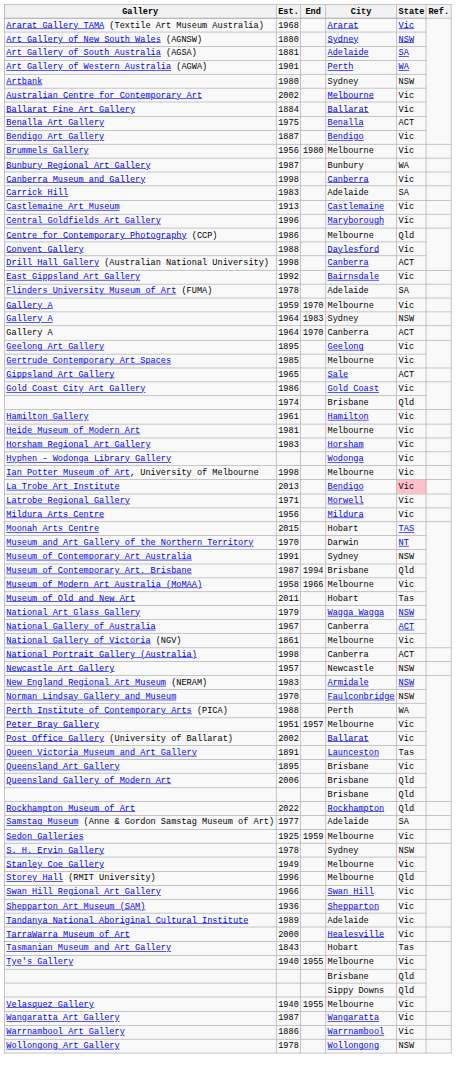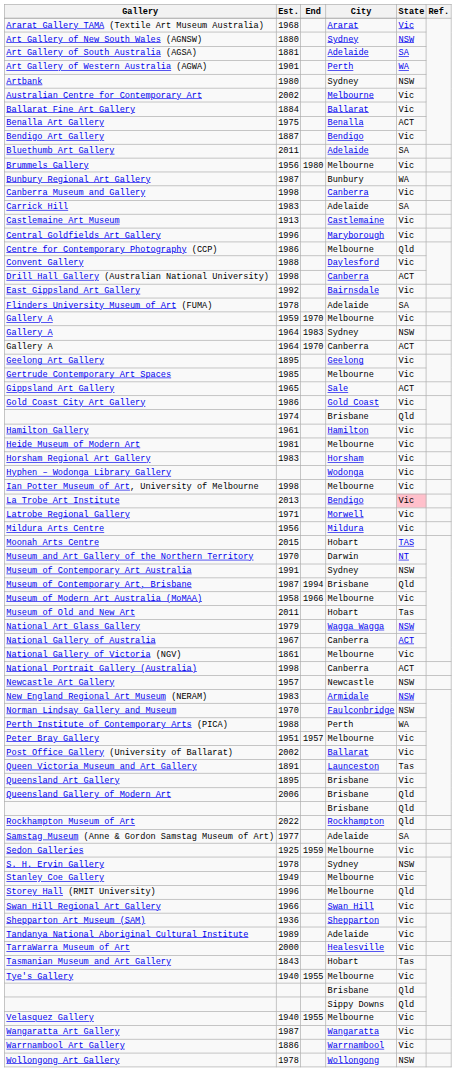 <table class="wikitable sortable">
 <tr>
 <th>Gallery</th>
 <th>Est.</th>
 <th>End</th>
 <th>City</th>
 <th>State</th>
 <th>Ref.</th>
 </tr>
 <tr>
 </tr>
 <tr>
 <td><a href='#'>Ararat Gallery TAMA</a> (Textile Art Museum Australia)</td>
 <td>1968</td>
 <td></td>
 <td><a href='#'>Ararat</a></td>
 <td><a href='#'>Vic</a></td>
 </tr>
 <tr>
 <td><a href='#'>Art Gallery of New South Wales</a> (AGNSW)</td>
 <td>1880</td>
 <td></td>
 <td><a href='#'>Sydney</a></td>
 <td><a href='#'>NSW</a></td>
 </tr>
 <tr>
 <td><a href='#'>Art Gallery of South Australia</a> (AGSA)</td>
 <td>1881</td>
 <td></td>
 <td><a href='#'>Adelaide</a></td>
 <td><a href='#'>SA</a></td>
 </tr>
 <tr>
 <td><a href='#'>Art Gallery of Western Australia</a> (AGWA)</td>
 <td>1901</td>
 <td></td>
 <td><a href='#'>Perth</a></td>
 <td><a href='#'>WA</a></td>
 </tr>
 <tr>
 <td><a href='#'>Artbank</a></td>
 <td>1980</td>
 <td></td>
 <td>Sydney</td>
 <td>NSW</td>
 </tr>
 <tr>
 <td><a href='#'>Australian Centre for Contemporary Art</a></td>
 <td>2002</td>
 <td></td>
 <td><a href='#'>Melbourne</a></td>
 <td>Vic</td>
 </tr>
 <tr>
 <td><a href='#'>Ballarat Fine Art Gallery</a></td>
 <td>1884</td>
 <td></td>
 <td><a href='#'>Ballarat</a></td>
 <td>Vic</td>
 </tr>
 <tr>
 <td><a href='#'>Benalla Art Gallery</a></td>
 <td>1975</td>
 <td></td>
 <td><a href='#'>Benalla</a></td>
 <td>ACT</td>
 </tr>
 <tr>
 <td><a href='#'>Bendigo Art Gallery</a></td>
 <td>1887</td>
 <td></td>
 <td><a href='#'>Bendigo</a></td>
 <td>Vic</td>
+</tr>
+<tr>
+<td><a href='#'>Bluethumb Art Gallery</a></td>
+<td>2011</td>
+<td></td>
+<td><a href='#'>Adelaide</a></td>
+<td>SA</td>
+<td></td>
 </tr>
 <tr>
 <td><a href='#'>Brummels Gallery</a></td>
 <td>1956</td>
 <td>1980</td>
 <td>Melbourne</td>
 <td>Vic</td>
 <td></td>
 </tr>
 <tr>
 <td><a href='#'>Bunbury Regional Art Gallery</a></td>
 <td>1987</td>
 <td></td>
 <td>Bunbury</td>
 <td>WA</td>
 <td></td>
 </tr>
 <tr>
 <td><a href='#'>Canberra Museum and Gallery</a></td>
 <td>1998</td>
 <td></td>
 <td><a href='#'>Canberra</a></td>
 <td>Vic</td>
 </tr>
 <tr>
 <td><a href='#'>Carrick Hill</a></td>
 <td>1983</td>
 <td></td>
 <td>Adelaide</td>
 <td>SA</td>
 <td></td>
 </tr>
 <tr>
 <td><a href='#'>Castlemaine Art Museum</a></td>
 <td>1913</td>
 <td></td>
 <td><a href='#'>Castlemaine</a></td>
 <td>Vic</td>
 <td></td>
 </tr>
 <tr>
 <td><a href='#'>Central Goldfields Art Gallery</a></td>
 <td>1996</td>
 <td></td>
 <td><a href='#'>Maryborough</a></td>
 <td>Vic</td>
 <td></td>
 </tr>
 <tr>
 <td><a href='#'>Centre for Contemporary Photography</a> (CCP)</td>
 <td>1986</td>
 <td></td>
 <td>Melbourne</td>
 <td>Qld</td>
 </tr>
 <tr>
 <td><a href='#'>Convent Gallery</a></td>
 <td>1988</td>
 <td></td>
 <td><a href='#'>Daylesford</a></td>
 <td>Vic</td>
 </tr>
 <tr>
 <td><a href='#'>Drill Hall Gallery</a> (Australian National University)</td>
 <td>1998</td>
 <td></td>
 <td><a href='#'>Canberra</a></td>
 <td>ACT</td>
 </tr>
 <tr>
 <td><a href='#'>East Gippsland Art Gallery</a></td>
 <td>1992</td>
 <td></td>
 <td><a href='#'>Bairnsdale</a></td>
 <td>Vic</td>
 <td></td>
 </tr>
 <tr>
 <td><a href='#'>Flinders University Museum of Art</a> (FUMA)</td>
 <td>1978</td>
 <td></td>
 <td>Adelaide</td>
 <td>SA</td>
 </tr>
 <tr>
 <td><a href='#'>Gallery A</a></td>
 <td>1959</td>
 <td>1970</td>
 <td>Melbourne</td>
 <td>Vic</td>
 <td></td>
 </tr>
 <tr>
 <td><a href='#'>Gallery A</a></td>
 <td>1964</td>
 <td>1983</td>
 <td>Sydney</td>
 <td>NSW</td>
 <td></td>
 </tr>
 <tr>
 <td>Gallery A</td>
 <td>1964</td>
 <td>1970</td>
 <td>Canberra</td>
 <td>ACT</td>
 <td></td>
 </tr>
 <tr>
 <td><a href='#'>Geelong Art Gallery</a></td>
 <td>1895</td>
 <td></td>
 <td><a href='#'>Geelong</a></td>
 <td>Vic</td>
 </tr>
 <tr>
 <td><a href='#'>Gertrude Contemporary Art Spaces</a></td>
 <td>1985</td>
 <td></td>
 <td>Melbourne</td>
 <td>Vic</td>
 </tr>
 <tr>
 <td><a href='#'>Gippsland Art Gallery</a></td>
 <td>1965</td>
 <td></td>
 <td><a href='#'>Sale</a></td>
 <td>ACT</td>
 <td></td>
 </tr>
 <tr>
 <td><a href='#'>Gold Coast City Art Gallery</a></td>
 <td>1986</td>
 <td></td>
 <td><a href='#'>Gold Coast</a></td>
 <td>Vic</td>
 </tr>
 <tr>
 <td></td>
 <td>1974</td>
 <td></td>
 <td>Brisbane</td>
 <td>Qld</td>
 </tr>
 <tr>
 <td><a href='#'>Hamilton Gallery</a></td>
 <td>1961</td>
 <td></td>
 <td><a href='#'>Hamilton</a></td>
 <td>Vic</td>
 <td></td>
 </tr>
 <tr>
 <td><a href='#'>Heide Museum of Modern Art</a></td>
 <td>1981</td>
 <td></td>
 <td>Melbourne</td>
 <td>Vic</td>
 </tr>
 <tr>
 <td><a href='#'>Horsham Regional Art Gallery</a></td>
 <td>1983</td>
 <td></td>
 <td><a href='#'>Horsham</a></td>
 <td>Vic</td>
 <td></td>
 </tr>
 <tr>
 <td><a href='#'>Hyphen – Wodonga Library Gallery</a></td>
 <td></td>
 <td></td>
 <td><a href='#'>Wodonga</a></td>
 <td>Vic</td>
 <td></td>
 </tr>
 <tr>
 <td><a href='#'>Ian Potter Museum of Art</a>, University of Melbourne</td>
 <td>1998</td>
 <td></td>
 <td>Melbourne</td>
 <td>Vic</td>
 </tr>
 <tr>
 <td><a href='#'>La Trobe Art Institute</a></td>
 <td>2013</td>
 <td></td>
 <td><a href='#'>Bendigo</a></td>
 <td style="background: pink;">Vic</td>
 <td></td>
 </tr>
 <tr>
 <td><a href='#'>Latrobe Regional Gallery</a></td>
 <td>1971</td>
 <td></td>
 <td><a href='#'>Morwell</a></td>
 <td>Vic</td>
 <td></td>
 </tr>
 <tr>
 <td><a href='#'>Mildura Arts Centre</a></td>
 <td>1956</td>
 <td></td>
 <td><a href='#'>Mildura</a></td>
 <td>Vic</td>
 <td></td>
 </tr>
 <tr>
 <td><a href='#'>Moonah Arts Centre</a></td>
 <td>2015</td>
 <td></td>
 <td>Hobart</td>
 <td><a href='#'>TAS</a></td>
 </tr>
 <tr>
 <td><a href='#'>Museum and Art Gallery of the Northern Territory</a></td>
 <td>1970</td>
 <td></td>
 <td>Darwin</td>
 <td><a href='#'>NT</a></td>
 </tr>
 <tr>
 <td><a href='#'>Museum of Contemporary Art Australia</a></td>
 <td>1991</td>
 <td></td>
 <td>Sydney</td>
 <td>NSW</td>
 </tr>
 <tr>
 <td><a href='#'>Museum of Contemporary Art, Brisbane</a></td>
 <td>1987</td>
 <td>1994</td>
 <td>Brisbane</td>
 <td>Qld</td>
 </tr>
 <tr>
 <td><a href='#'>Museum of Modern Art Australia (MoMAA)</a></td>
 <td>1958</td>
 <td>1966</td>
 <td>Melbourne</td>
 <td>Vic</td>
 </tr>
 <tr>
 <td><a href='#'>Museum of Old and New Art</a></td>
 <td>2011</td>
 <td></td>
 <td>Hobart</td>
 <td>Tas</td>
 </tr>
 <tr>
 <td><a href='#'>National Art Glass Gallery</a></td>
 <td>1979</td>
 <td></td>
 <td><a href='#'>Wagga Wagga</a></td>
 <td><a href='#'>NSW</a></td>
 </tr>
 <tr>
 <td><a href='#'>National Gallery of Australia</a></td>
 <td>1967</td>
 <td></td>
 <td>Canberra</td>
 <td><a href='#'>ACT</a></td>
 </tr>
 <tr>
 <td><a href='#'>National Gallery of Victoria</a> (NGV)</td>
 <td>1861</td>
 <td></td>
 <td>Melbourne</td>
 <td>Vic</td>
 </tr>
 <tr>
 <td><a href='#'>National Portrait Gallery (Australia)</a></td>
 <td>1998</td>
 <td></td>
 <td>Canberra</td>
 <td>ACT</td>
 <td></td>
 </tr>
 <tr>
 <td><a href='#'>Newcastle Art Gallery</a></td>
 <td>1957</td>
 <td></td>
 <td>Newcastle</td>
 <td>NSW</td>
 <td></td>
 </tr>
 <tr>
 <td><a href='#'>New England Regional Art Museum</a> (NERAM)</td>
 <td>1983</td>
 <td></td>
 <td><a href='#'>Armidale</a></td>
 <td><a href='#'>NSW</a></td>
 </tr>
 <tr>
 <td><a href='#'>Norman Lindsay Gallery and Museum</a></td>
 <td>1970</td>
 <td></td>
 <td><a href='#'>Faulconbridge</a></td>
 <td>NSW</td>
 </tr>
 <tr>
 <td><a href='#'>Perth Institute of Contemporary Arts</a> (PICA)</td>
 <td>1988</td>
 <td></td>
 <td>Perth</td>
 <td>WA</td>
 </tr>
 <tr>
 <td><a href='#'>Peter Bray Gallery</a></td>
 <td>1951</td>
 <td>1957</td>
 <td>Melbourne</td>
 <td>Vic</td>
 </tr>
 <tr>
 <td><a href='#'>Post Office Gallery</a> (University of Ballarat)</td>
 <td>2002</td>
 <td></td>
 <td><a href='#'>Ballarat</a></td>
 <td>Vic</td>
 </tr>
 <tr>
 <td><a href='#'>Queen Victoria Museum and Art Gallery</a></td>
 <td>1891</td>
 <td></td>
 <td><a href='#'>Launceston</a></td>
 <td>Tas</td>
 </tr>
 <tr>
 <td><a href='#'>Queensland Art Gallery</a></td>
 <td>1895</td>
 <td></td>
 <td>Brisbane</td>
 <td>Vic</td>
 </tr>
 <tr>
 <td><a href='#'>Queensland Gallery of Modern Art</a></td>
 <td>2006</td>
 <td></td>
 <td>Brisbane</td>
 <td>Qld</td>
 </tr>
 <tr>
 <td></td>
 <td></td>
 <td></td>
 <td>Brisbane</td>
 <td>Qld</td>
 </tr>
 <tr>
 <td><a href='#'>Rockhampton Museum of Art</a></td>
 <td>2022</td>
 <td></td>
 <td><a href='#'>Rockhampton</a></td>
 <td>Qld</td>
 <td></td>
 </tr>
 <tr>
 <td><a href='#'>Samstag Museum</a> (Anne & Gordon Samstag Museum of Art)</td>
 <td>1977</td>
 <td></td>
 <td>Adelaide</td>
 <td>SA</td>
 <td></td>
 </tr>
 <tr>
 <td><a href='#'>Sedon Galleries</a></td>
 <td>1925</td>
 <td>1959</td>
 <td>Melbourne</td>
 <td>Vic</td>
 <td></td>
 </tr>
 <tr>
 <td><a href='#'>S. H. Ervin Gallery</a></td>
 <td>1978</td>
 <td></td>
 <td>Sydney</td>
 <td>NSW</td>
 </tr>
 <tr>
 <td><a href='#'>Stanley Coe Gallery</a></td>
 <td>1949</td>
 <td></td>
 <td>Melbourne</td>
 <td>Vic</td>
 </tr>
 <tr>
 <td><a href='#'>Storey Hall</a> (RMIT University)</td>
 <td>1996</td>
 <td></td>
 <td>Melbourne</td>
 <td>Qld</td>
 </tr>
 <tr>
 <td><a href='#'>Swan Hill Regional Art Gallery</a></td>
 <td>1966</td>
 <td></td>
 <td><a href='#'>Swan Hill</a></td>
 <td>Vic</td>
 <td></td>
 </tr>
 <tr>
 <td><a href='#'>Shepparton Art Museum (SAM)</a></td>
 <td>1936</td>
 <td></td>
 <td><a href='#'>Shepparton</a></td>
 <td>Vic</td>
 </tr>
 <tr>
 <td><a href='#'>Tandanya National Aboriginal Cultural Institute</a></td>
 <td>1989</td>
 <td></td>
 <td>Adelaide</td>
 <td>Vic</td>
 </tr>
 <tr>
 <td><a href='#'>TarraWarra Museum of Art</a></td>
 <td>2000</td>
 <td></td>
 <td><a href='#'>Healesville</a></td>
 <td>Vic</td>
 <td></td>
 </tr>
 <tr>
 <td><a href='#'>Tasmanian Museum and Art Gallery</a></td>
 <td>1843</td>
 <td></td>
 <td>Hobart</td>
 <td>Tas</td>
 </tr>
 <tr>
 <td><a href='#'>Tye's Gallery</a></td>
 <td>1940</td>
 <td>1955</td>
 <td>Melbourne</td>
 <td>Vic</td>
 </tr>
 <tr>
 <td></td>
 <td></td>
 <td></td>
 <td>Brisbane</td>
 <td>Qld</td>
 </tr>
 <tr>
 <td></td>
 <td></td>
 <td></td>
 <td>Sippy Downs</td>
 <td>Qld</td>
 </tr>
 <tr>
 <td><a href='#'>Velasquez Gallery</a></td>
 <td>1940</td>
 <td>1955</td>
 <td>Melbourne</td>
 <td>Vic</td>
 </tr>
 <tr>
 <td><a href='#'>Wangaratta Art Gallery</a></td>
 <td>1987</td>
 <td></td>
 <td><a href='#'>Wangaratta</a></td>
 <td>Vic</td>
 <td></td>
 </tr>
 <tr>
 <td><a href='#'>Warrnambool Art Gallery</a></td>
 <td>1886</td>
 <td></td>
 <td><a href='#'>Warrnambool</a></td>
 <td>Vic</td>
 <td></td>
 </tr>
 <tr>
 <td><a href='#'>Wollongong Art Gallery</a></td>
 <td>1978</td>
 <td></td>
 <td><a href='#'>Wollongong</a></td>
 <td>NSW</td>
 <td></td>
 </tr>
 </table>
